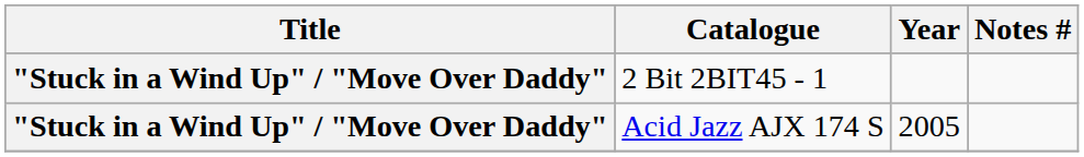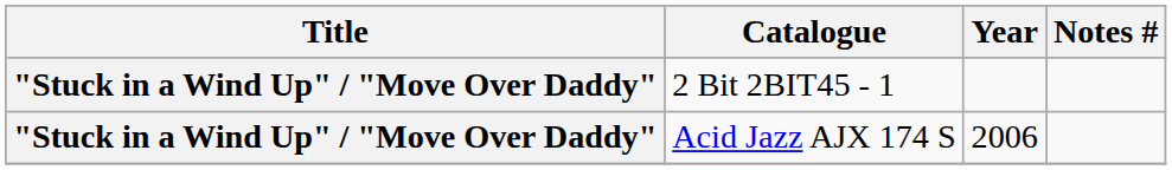 <table class="wikitable plainrowheaders sortable">
 <tr>
 <th scope="col" class="unsortable">Title</th>
 <th scope="col">Catalogue</th>
 <th scope="col">Year</th>
 <th scope="col" class="unsortable">Notes #</th>
 </tr>
 <tr>
 <th scope="row">"Stuck in a Wind Up" / "Move Over Daddy"</th>
 <td>2 Bit 2BIT45 - 1</td>
 <td></td>
 <td></td>
 </tr>
 <tr>
 <th scope="row">"Stuck in a Wind Up" / "Move Over Daddy"</th>
 <td><a href='#'>Acid Jazz</a> AJX 174 S</td>
-<td>2005</td>
+<td>2006</td>
 <td></td>
 </tr>
 <tr>
 </tr>
 </table>
